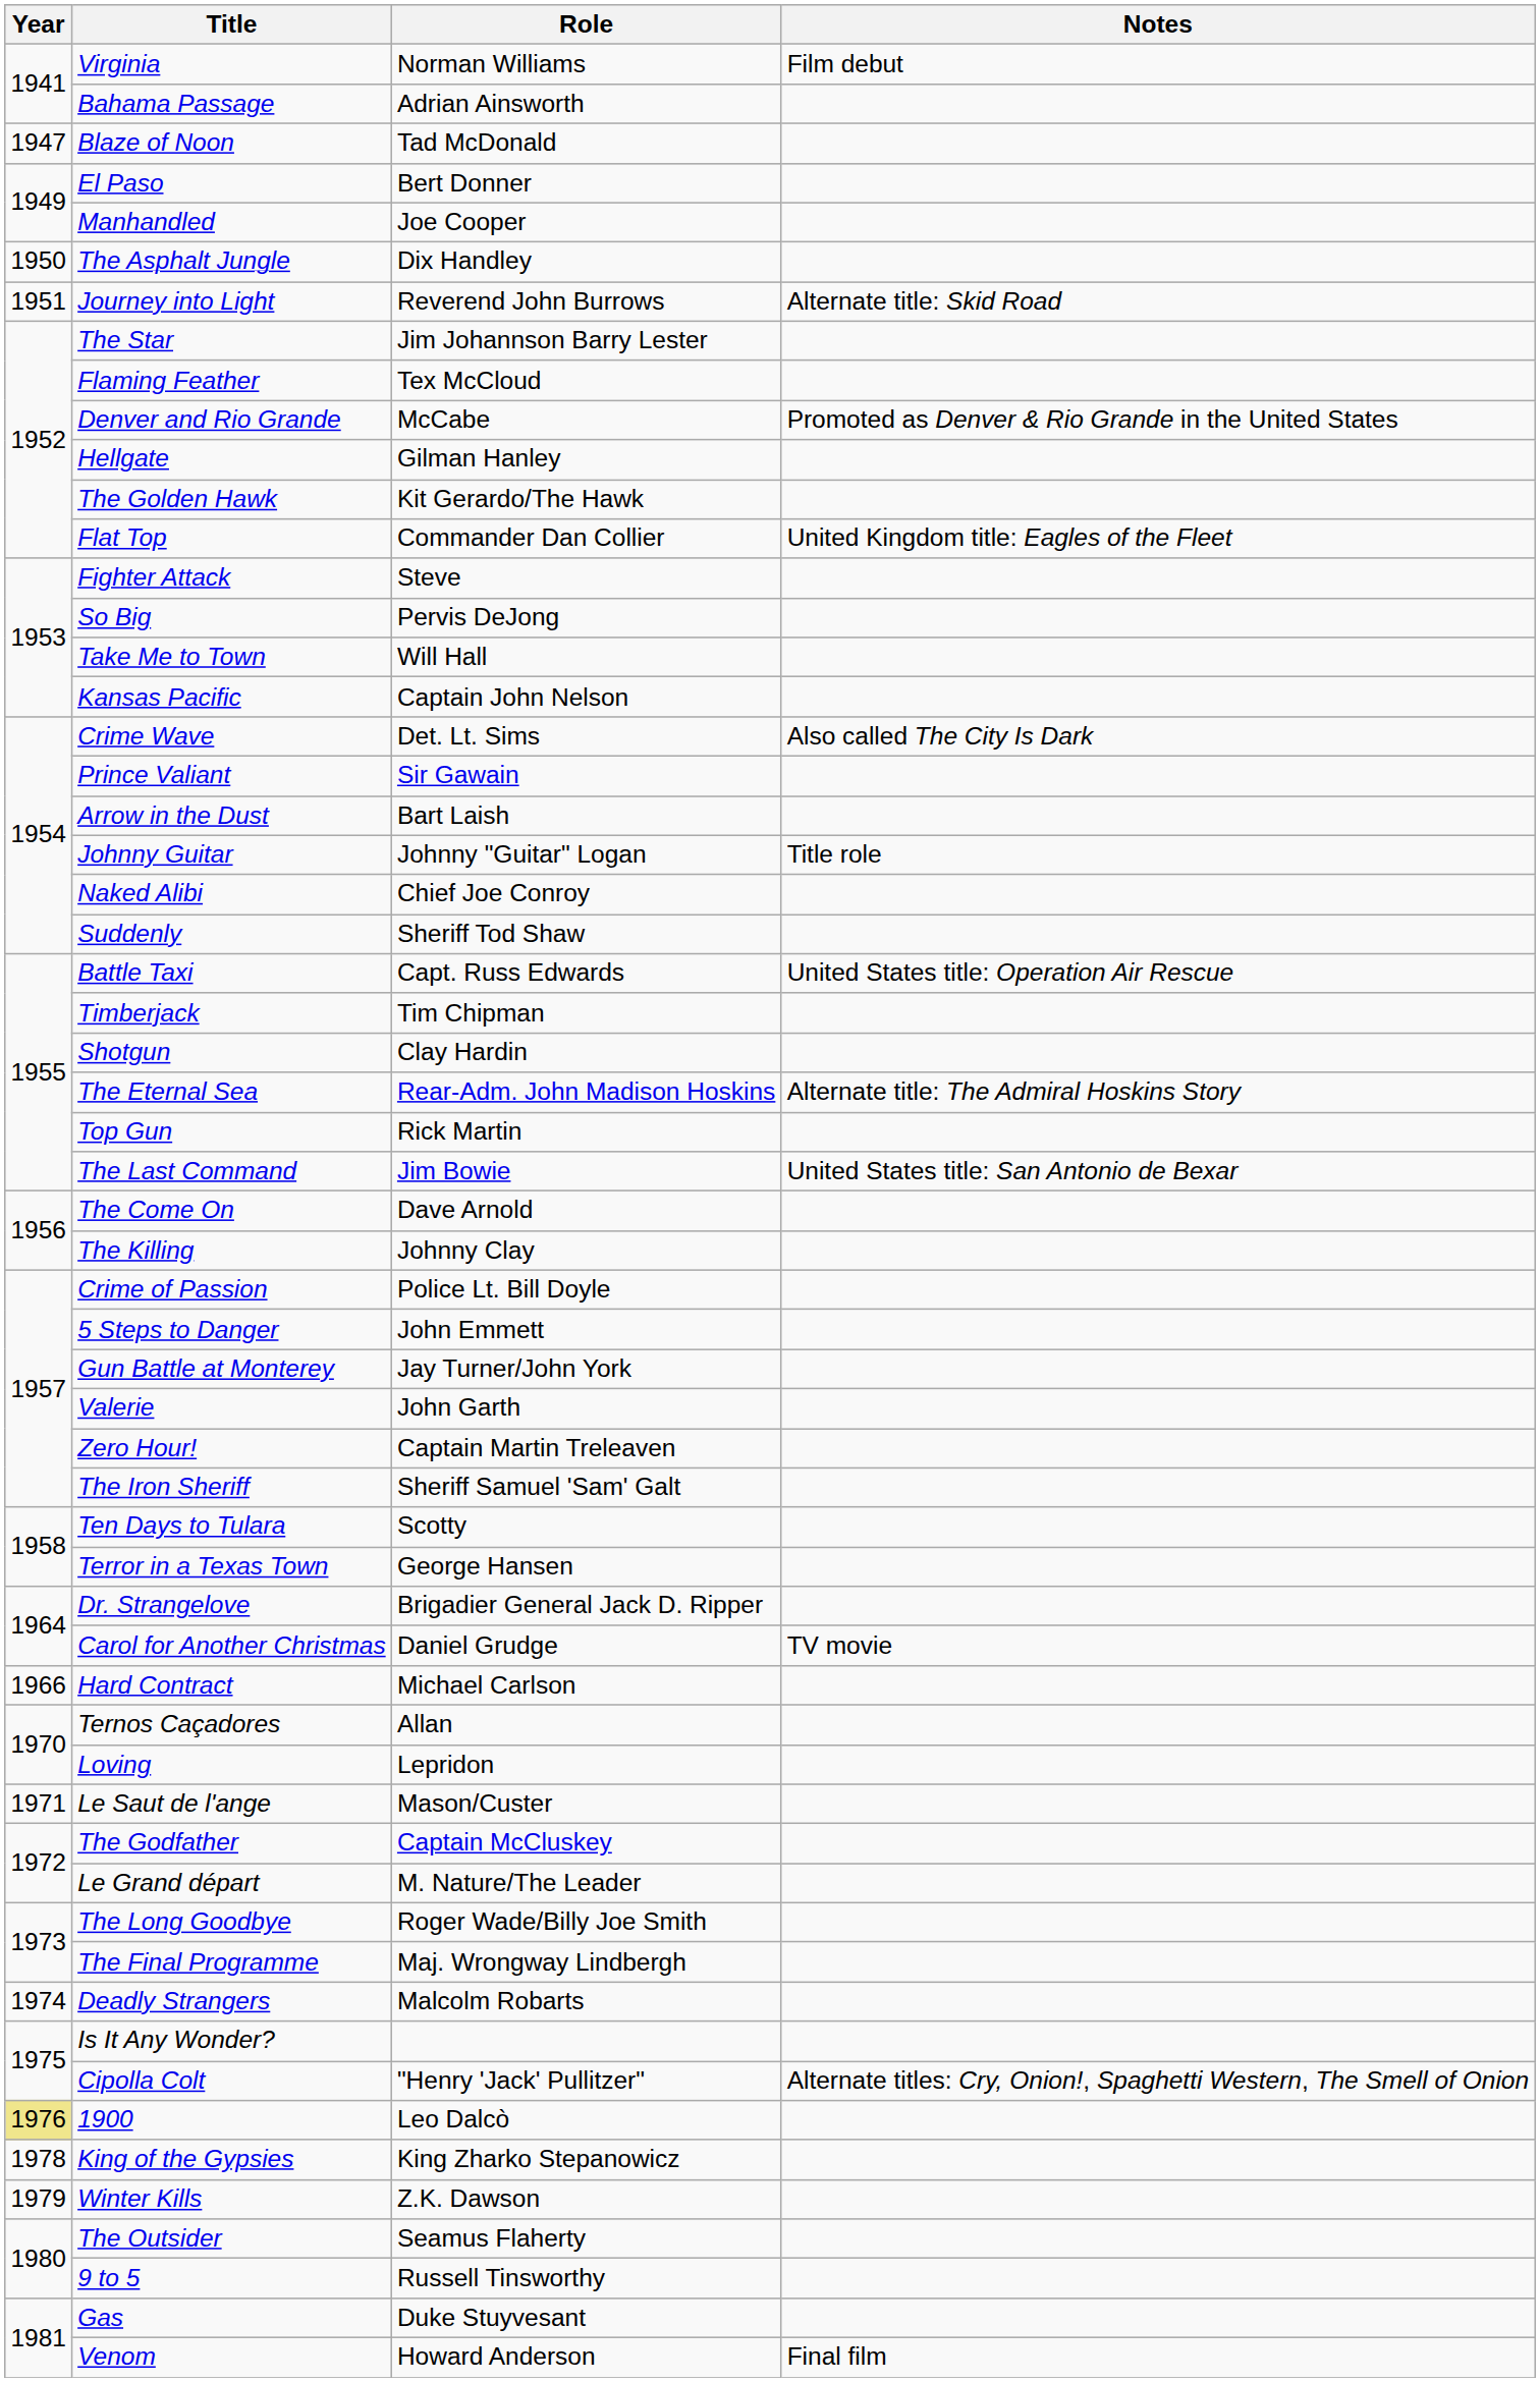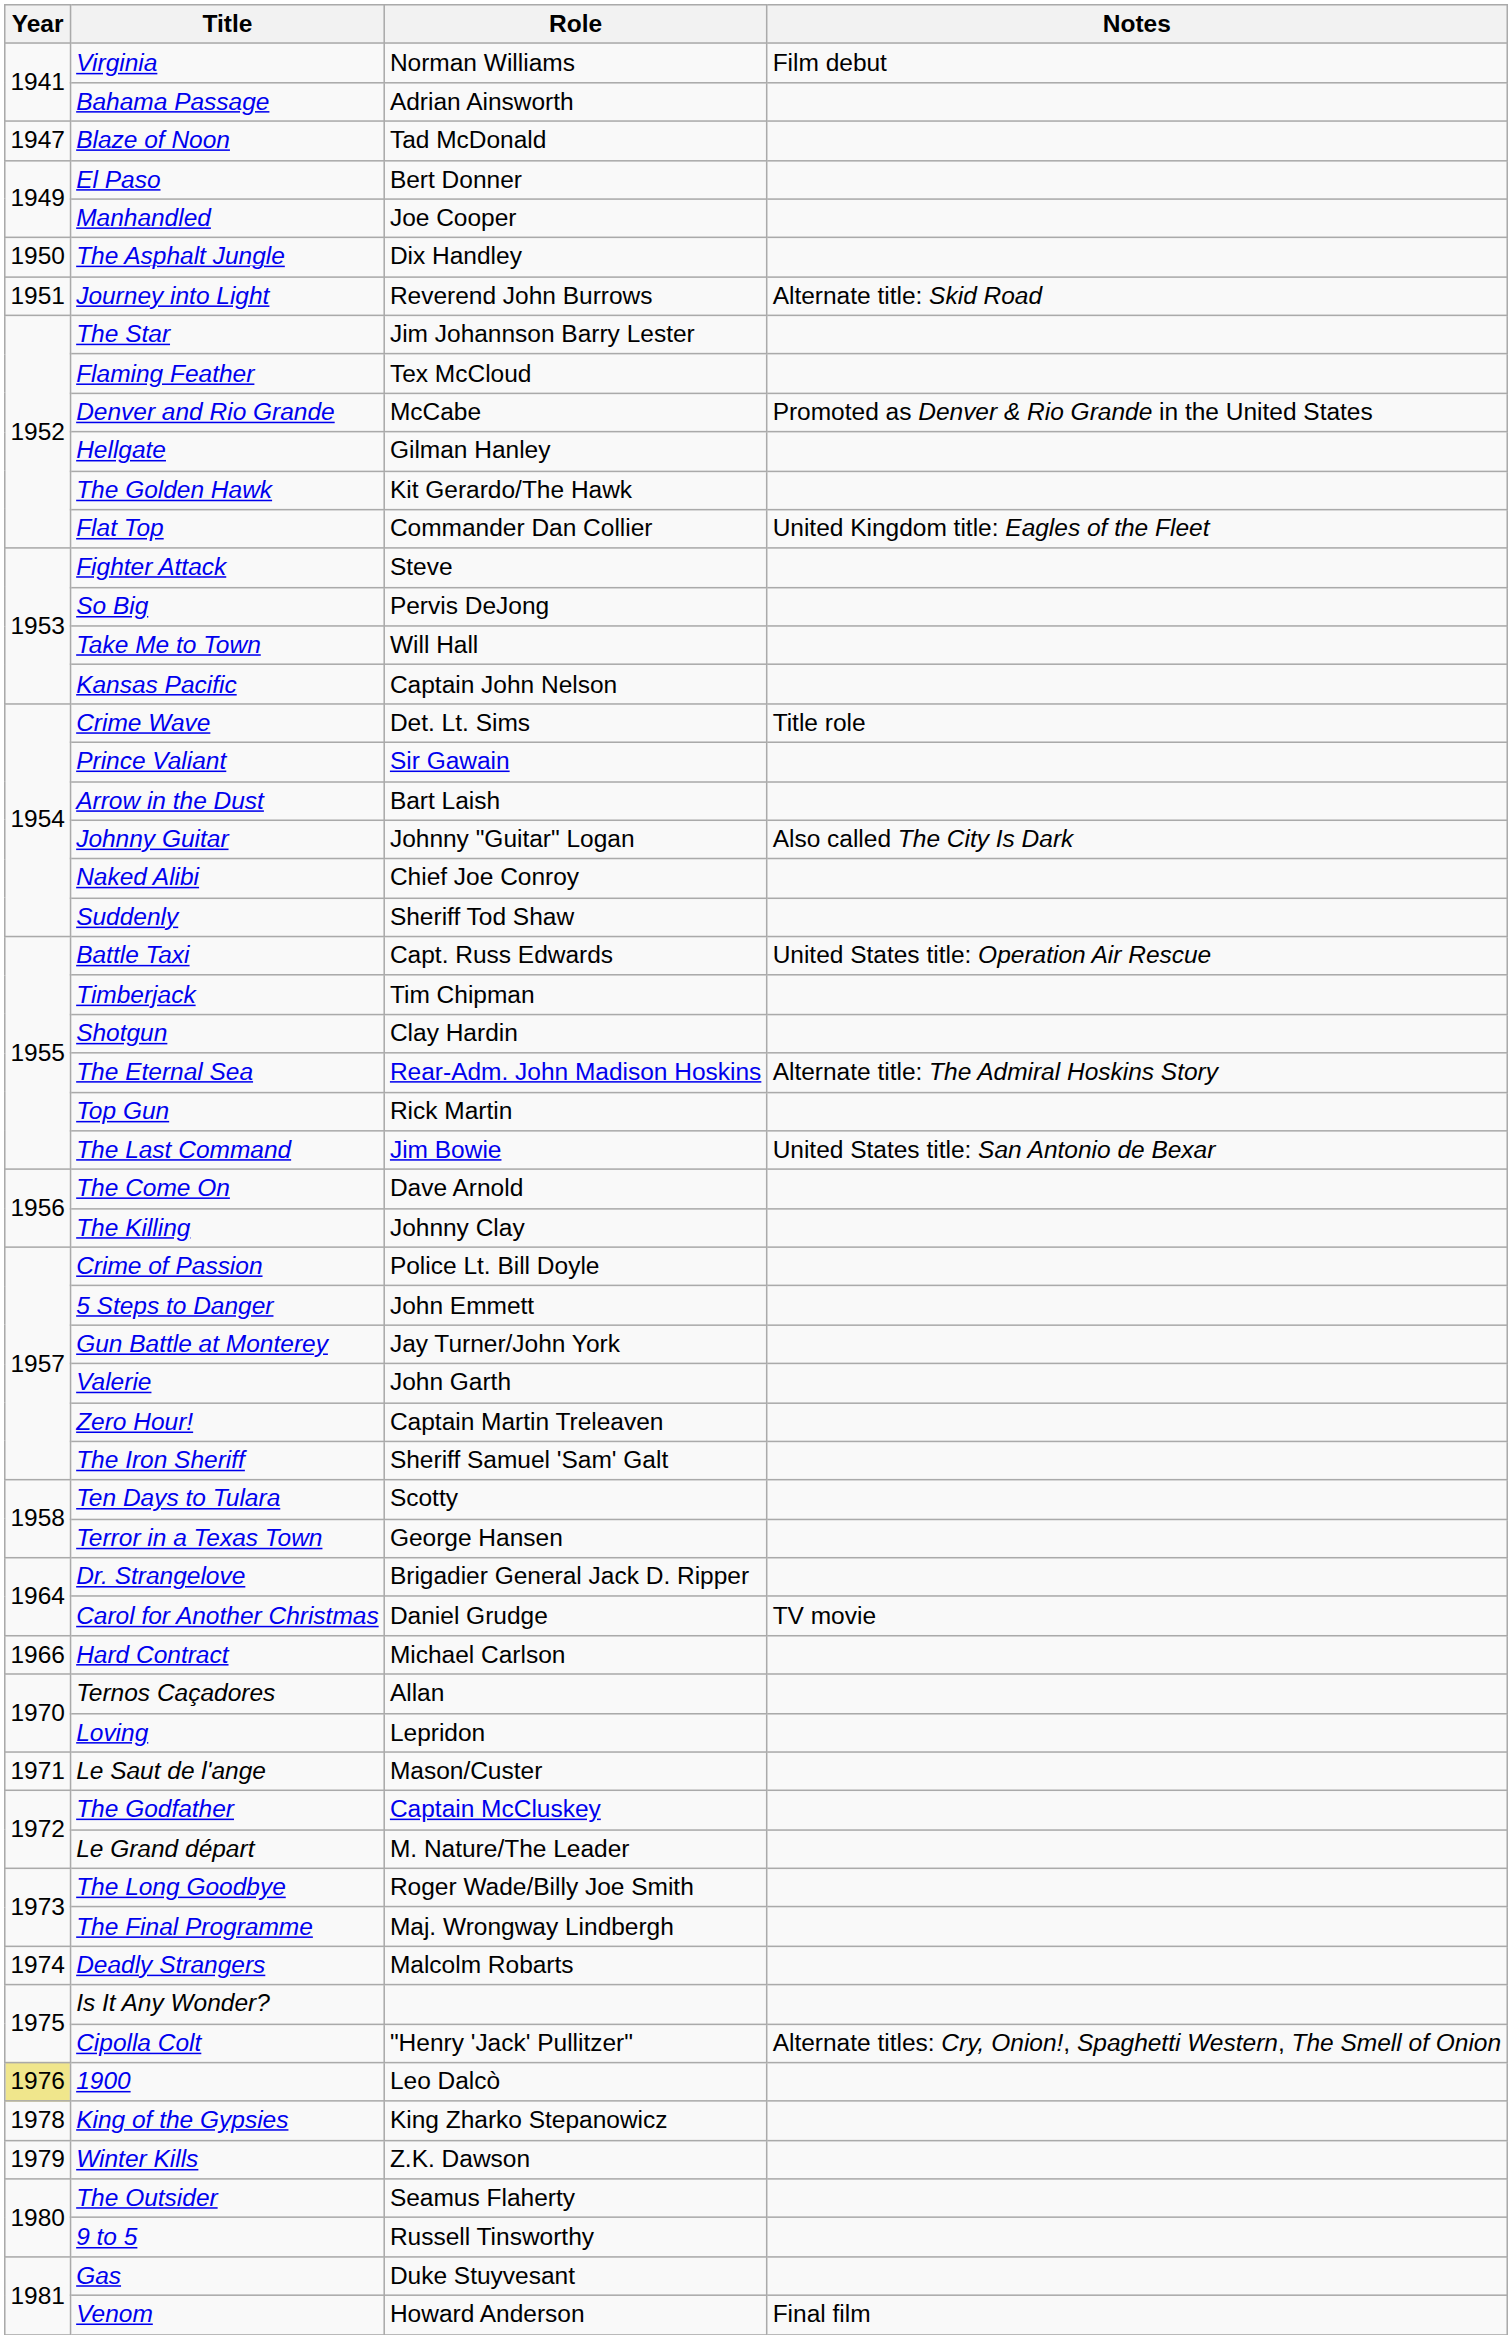 <table class="wikitable sortable">
 <tr>
 <th>Year</th>
 <th>Title</th>
 <th class="unsortable">Role</th>
 <th class="unsortable">Notes</th>
 </tr>
 <tr>
 <td rowspan=2>1941</td>
 <td><em><a href='#'>Virginia</a></em></td>
 <td>Norman Williams</td>
 <td>Film debut</td>
 </tr>
 <tr>
 <td><em><a href='#'>Bahama Passage</a></em></td>
 <td>Adrian Ainsworth</td>
 <td></td>
 </tr>
 <tr>
 <td>1947</td>
 <td><em><a href='#'>Blaze of Noon</a></em></td>
 <td>Tad McDonald</td>
 <td></td>
 </tr>
 <tr>
 <td rowspan=2>1949</td>
 <td><em><a href='#'>El Paso</a></em></td>
 <td>Bert Donner</td>
 <td></td>
 </tr>
 <tr>
 <td><em><a href='#'>Manhandled</a></em></td>
 <td>Joe Cooper</td>
 <td></td>
 </tr>
 <tr>
 <td>1950</td>
 <td><em><a href='#'>The Asphalt Jungle</a></em></td>
 <td>Dix Handley</td>
 <td></td>
 </tr>
 <tr>
 <td>1951</td>
 <td><em><a href='#'>Journey into Light</a></em></td>
 <td>Reverend John Burrows</td>
 <td>Alternate title: <em>Skid Road </em></td>
 </tr>
 <tr>
 <td rowspan=6>1952</td>
 <td><em><a href='#'>The Star</a></em></td>
 <td>Jim Johannson Barry Lester</td>
 <td></td>
 </tr>
 <tr>
 <td><em><a href='#'>Flaming Feather</a></em></td>
 <td>Tex McCloud</td>
 <td></td>
 </tr>
 <tr>
 <td><em><a href='#'>Denver and Rio Grande</a></em></td>
 <td>McCabe</td>
 <td>Promoted as <em>Denver & Rio Grande</em> in the United States</td>
 </tr>
 <tr>
 <td><em><a href='#'>Hellgate</a></em></td>
 <td>Gilman Hanley</td>
 <td></td>
 </tr>
 <tr>
 <td><em><a href='#'>The Golden Hawk</a></em></td>
 <td>Kit Gerardo/The Hawk</td>
 <td></td>
 </tr>
 <tr>
 <td><em><a href='#'>Flat Top</a></em></td>
 <td>Commander Dan Collier</td>
 <td>United Kingdom title: <em>Eagles of the Fleet</em></td>
 </tr>
 <tr>
 <td rowspan=4>1953</td>
 <td><em><a href='#'>Fighter Attack</a></em></td>
 <td>Steve</td>
 <td></td>
 </tr>
 <tr>
 <td><em><a href='#'>So Big</a></em></td>
 <td>Pervis DeJong</td>
 <td></td>
 </tr>
 <tr>
 <td><em><a href='#'>Take Me to Town</a></em></td>
 <td>Will Hall</td>
 <td></td>
 </tr>
 <tr>
 <td><em><a href='#'>Kansas Pacific</a></em></td>
 <td>Captain John Nelson</td>
 <td></td>
 </tr>
 <tr>
 <td rowspan=6>1954</td>
 <td><em><a href='#'>Crime Wave</a></em></td>
 <td>Det. Lt. Sims</td>
-<td>Also called <em>The City Is Dark</em></td>
+<td>Title role</td>
 </tr>
 <tr>
 <td><em><a href='#'>Prince Valiant</a></em></td>
 <td><a href='#'>Sir Gawain</a></td>
 <td></td>
 </tr>
 <tr>
 <td><em><a href='#'>Arrow in the Dust</a></em></td>
 <td>Bart Laish</td>
 <td></td>
 </tr>
 <tr>
 <td><em><a href='#'>Johnny Guitar</a></em></td>
 <td>Johnny "Guitar" Logan</td>
-<td>Title role</td>
+<td>Also called <em>The City Is Dark</em></td>
 </tr>
 <tr>
 <td><em><a href='#'>Naked Alibi</a></em></td>
 <td>Chief Joe Conroy</td>
 <td></td>
 </tr>
 <tr>
 <td><em><a href='#'>Suddenly</a></em></td>
 <td>Sheriff Tod Shaw</td>
 <td></td>
 </tr>
 <tr>
 <td rowspan=6>1955</td>
 <td><em><a href='#'>Battle Taxi</a></em></td>
 <td>Capt. Russ Edwards</td>
 <td>United States title: <em>Operation Air Rescue</em></td>
 </tr>
 <tr>
 <td><em><a href='#'>Timberjack</a></em></td>
 <td>Tim Chipman</td>
 <td></td>
 </tr>
 <tr>
 <td><em><a href='#'>Shotgun</a></em></td>
 <td>Clay Hardin</td>
 <td></td>
 </tr>
 <tr>
 <td><em><a href='#'>The Eternal Sea</a></em></td>
 <td><a href='#'>Rear-Adm. John Madison Hoskins</a></td>
 <td>Alternate title: <em>The Admiral Hoskins Story</em></td>
 </tr>
 <tr>
 <td><em><a href='#'>Top Gun</a></em></td>
 <td>Rick Martin</td>
 <td></td>
 </tr>
 <tr>
 <td><em><a href='#'>The Last Command</a></em></td>
 <td><a href='#'>Jim Bowie</a></td>
 <td>United States title: <em>San Antonio de Bexar</em></td>
 </tr>
 <tr>
 <td rowspan=2>1956</td>
 <td><em><a href='#'>The Come On</a></em></td>
 <td>Dave Arnold</td>
 <td></td>
 </tr>
 <tr>
 <td><em><a href='#'>The Killing</a></em></td>
 <td>Johnny Clay</td>
 <td></td>
 </tr>
 <tr>
 <td rowspan=6>1957</td>
 <td><em><a href='#'>Crime of Passion</a></em></td>
 <td>Police Lt. Bill Doyle</td>
 <td></td>
 </tr>
 <tr>
 <td><em><a href='#'>5 Steps to Danger</a></em></td>
 <td>John Emmett</td>
 <td></td>
 </tr>
 <tr>
 <td><em><a href='#'>Gun Battle at Monterey</a></em></td>
 <td>Jay Turner/John York</td>
 <td></td>
 </tr>
 <tr>
 <td><em><a href='#'>Valerie</a></em></td>
 <td>John Garth</td>
 <td></td>
 </tr>
 <tr>
 <td><em><a href='#'>Zero Hour!</a></em></td>
 <td>Captain Martin Treleaven</td>
 <td></td>
 </tr>
 <tr>
 <td><em><a href='#'>The Iron Sheriff</a></em></td>
 <td>Sheriff Samuel 'Sam' Galt</td>
 <td></td>
 </tr>
 <tr>
 <td rowspan=2>1958</td>
 <td><em><a href='#'>Ten Days to Tulara</a></em></td>
 <td>Scotty</td>
 <td></td>
 </tr>
 <tr>
 <td><em><a href='#'>Terror in a Texas Town</a></em></td>
 <td>George Hansen</td>
 <td></td>
 </tr>
 <tr>
 <td rowspan=2>1964</td>
 <td><em><a href='#'>Dr. Strangelove</a></em></td>
 <td>Brigadier General Jack D. Ripper</td>
 <td></td>
 </tr>
 <tr>
 <td><em><a href='#'>Carol for Another Christmas</a></em></td>
 <td>Daniel Grudge</td>
 <td>TV movie</td>
 </tr>
 <tr>
 <td>1966</td>
 <td><em><a href='#'>Hard Contract</a></em></td>
 <td>Michael Carlson</td>
 <td></td>
 </tr>
 <tr>
 <td rowspan=2>1970</td>
 <td><em>Ternos Caçadores</em></td>
 <td>Allan</td>
 <td></td>
 </tr>
 <tr>
 <td><em><a href='#'>Loving</a></em></td>
 <td>Lepridon</td>
 <td></td>
 </tr>
 <tr>
 <td>1971</td>
 <td><em>Le Saut de l'ange</em></td>
 <td>Mason/Custer</td>
 <td></td>
 </tr>
 <tr>
 <td rowspan=2>1972</td>
 <td><em><a href='#'>The Godfather</a></em></td>
 <td><a href='#'>Captain McCluskey</a></td>
 <td></td>
 </tr>
 <tr>
 <td><em>Le Grand départ</em></td>
 <td>M. Nature/The Leader</td>
 <td></td>
 </tr>
 <tr>
 <td rowspan=2>1973</td>
 <td><em><a href='#'>The Long Goodbye</a></em></td>
 <td>Roger Wade/Billy Joe Smith</td>
 <td></td>
 </tr>
 <tr>
 <td><em><a href='#'>The Final Programme</a></em></td>
 <td>Maj. Wrongway Lindbergh</td>
 <td></td>
 </tr>
 <tr>
 <td>1974</td>
 <td><em><a href='#'>Deadly Strangers</a></em></td>
 <td>Malcolm Robarts</td>
 <td></td>
 </tr>
 <tr>
 <td rowspan=2>1975</td>
 <td><em>Is It Any Wonder?</em></td>
 <td></td>
 <td></td>
 </tr>
 <tr>
 <td><em><a href='#'>Cipolla Colt</a></em></td>
 <td>"Henry 'Jack' Pullitzer"</td>
 <td>Alternate titles: <em>Cry, Onion!</em>, <em>Spaghetti Western</em>, <em>The Smell of Onion</em></td>
 </tr>
 <tr>
 <td style="background: khaki;">1976</td>
 <td><em><a href='#'>1900</a></em></td>
 <td>Leo Dalcò</td>
 <td></td>
 </tr>
 <tr>
 <td>1978</td>
 <td><em><a href='#'>King of the Gypsies</a></em></td>
 <td>King Zharko Stepanowicz</td>
 <td></td>
 </tr>
 <tr>
 <td>1979</td>
 <td><em><a href='#'>Winter Kills</a></em></td>
 <td>Z.K. Dawson</td>
 <td></td>
 </tr>
 <tr>
 <td rowspan=2>1980</td>
 <td><em><a href='#'>The Outsider</a></em></td>
 <td>Seamus Flaherty</td>
 <td></td>
 </tr>
 <tr>
 <td><em><a href='#'>9 to 5</a></em></td>
 <td>Russell Tinsworthy</td>
 <td></td>
 </tr>
 <tr>
 <td rowspan=2>1981</td>
 <td><em><a href='#'>Gas</a></em></td>
 <td>Duke Stuyvesant</td>
 <td></td>
 </tr>
 <tr>
 <td><em><a href='#'>Venom</a></em></td>
 <td>Howard Anderson</td>
 <td>Final film</td>
 </tr>
 </table>
